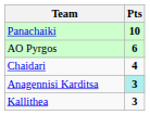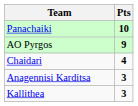 <table class="wikitable" style="text-align: center;">
 <tr>
 <th width=165>Team</th>
 <th width=20>Pts</th>
 </tr>
 <tr bgcolor="#ccffcc">
 <td align=left><a href='#'>Panachaiki</a></td>
 <td><strong>10</strong></td>
 </tr>
 <tr bgcolor="#ccffcc">
 <td align=left>AO Pyrgos</td>
-<td><strong>6</strong></td>
+<td><strong>9</strong></td>
 </tr>
 <tr>
 <td align=left><a href='#'>Chaidari</a></td>
 <td><strong>4</strong></td>
 </tr>
 <tr>
 <td align=left><a href='#'>Anagennisi Karditsa</a></td>
-<td style="background: paleturquoise;"><strong>3</strong></td>
+<td><strong>3</strong></td>
 </tr>
 <tr>
 <td align=left><a href='#'>Kallithea</a></td>
 <td><strong>3</strong></td>
 </tr>
 </table>
